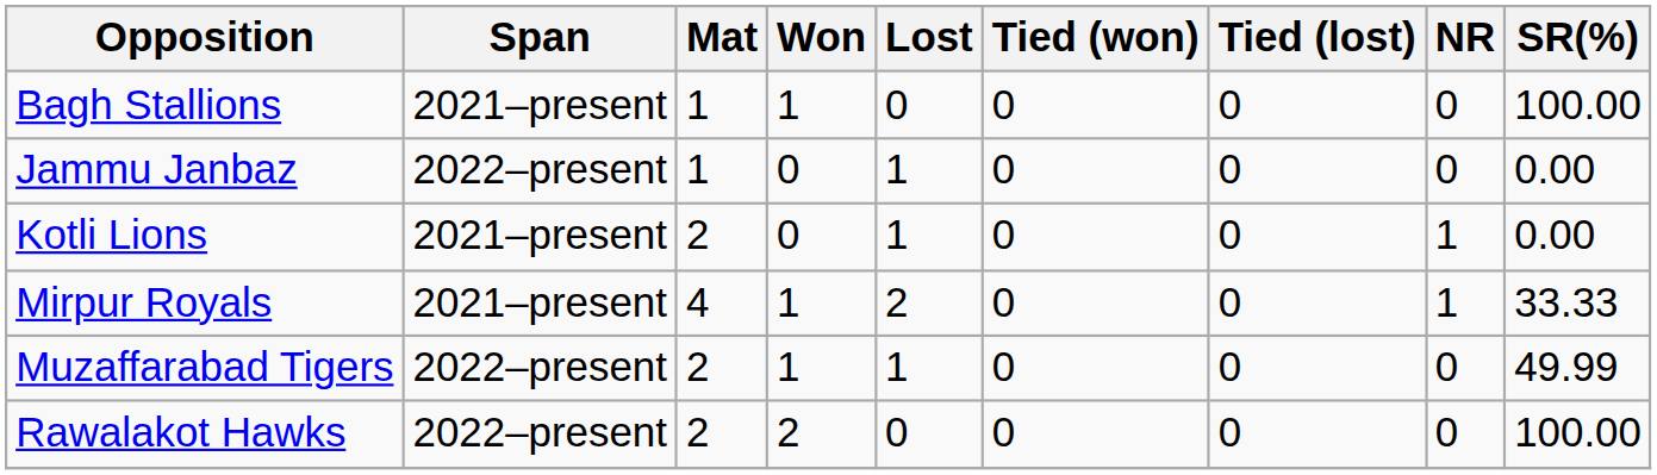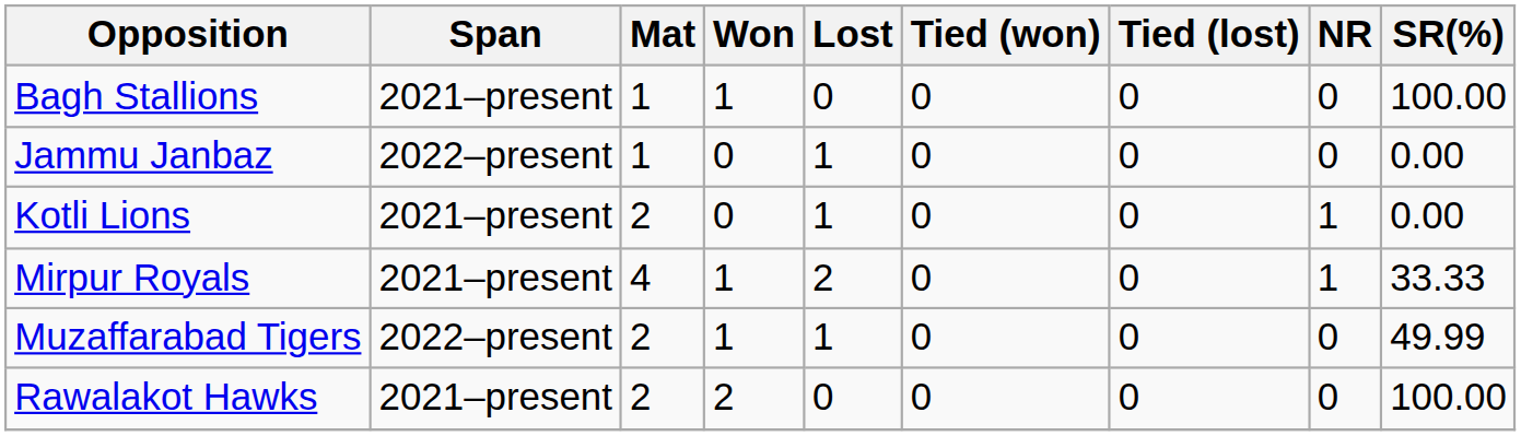 <table class="wikitable">
 <tr>
 <th>Opposition</th>
 <th>Span</th>
 <th>Mat</th>
 <th>Won</th>
 <th>Lost</th>
 <th>Tied (won)</th>
 <th>Tied (lost)</th>
 <th>NR</th>
 <th>SR(%)</th>
 </tr>
 <tr>
 <td><a href='#'>Bagh Stallions</a></td>
 <td>2021–present</td>
 <td>1</td>
 <td>1</td>
 <td>0</td>
 <td>0</td>
 <td>0</td>
 <td>0</td>
 <td>100.00</td>
 </tr>
 <tr>
 <td><a href='#'>Jammu Janbaz</a></td>
 <td>2022–present</td>
 <td>1</td>
 <td>0</td>
 <td>1</td>
 <td>0</td>
 <td>0</td>
 <td>0</td>
 <td>0.00</td>
 </tr>
 <tr>
 <td><a href='#'>Kotli Lions</a></td>
 <td>2021–present</td>
 <td>2</td>
 <td>0</td>
 <td>1</td>
 <td>0</td>
 <td>0</td>
 <td>1</td>
 <td>0.00</td>
 </tr>
 <tr>
 <td><a href='#'>Mirpur Royals</a></td>
 <td>2021–present</td>
 <td>4</td>
 <td>1</td>
 <td>2</td>
 <td>0</td>
 <td>0</td>
 <td>1</td>
 <td>33.33</td>
 </tr>
 <tr>
 <td><a href='#'>Muzaffarabad Tigers</a></td>
 <td>2022–present</td>
 <td>2</td>
 <td>1</td>
 <td>1</td>
 <td>0</td>
 <td>0</td>
 <td>0</td>
 <td>49.99</td>
 </tr>
 <tr>
 <td><a href='#'>Rawalakot Hawks</a></td>
-<td>2022–present</td>
+<td>2021–present</td>
 <td>2</td>
 <td>2</td>
 <td>0</td>
 <td>0</td>
 <td>0</td>
 <td>0</td>
 <td>100.00</td>
 </tr>
 <tr>
 </tr>
 </table>
